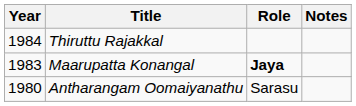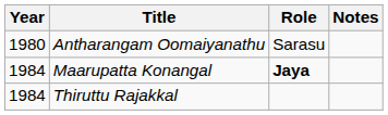 <table class="wikitable plainrowheaders sortable">
 <tr>
 <th scope="col">Year</th>
 <th scope="col">Title</th>
 <th scope="col">Role</th>
 <th scope="col" class="unsortable">Notes</th>
 </tr>
 <tr>
+<td>1980</td>
+<td><em>Antharangam Oomaiyanathu</em></td>
+<td>Sarasu</td>
+<td></td>
+</tr>
+<tr>
+<td>1984</td>
+<td><em>Maarupatta Konangal</em></td>
+<td><strong>Jaya</strong></td>
+<td></td>
+</tr>
+<tr>
 <td>1984</td>
 <td><em>Thiruttu Rajakkal</em></td>
 <td></td>
 <td></td>
 </tr>
-<tr>
-<td>1983</td>
-<td><em>Maarupatta Konangal</em></td>
-<td><strong>Jaya</strong></td>
-<td></td>
-</tr>
-<tr>
-<td>1980</td>
-<td><em>Antharangam Oomaiyanathu</em></td>
-<td>Sarasu</td>
-<td></td>
-</tr>
 </table>
